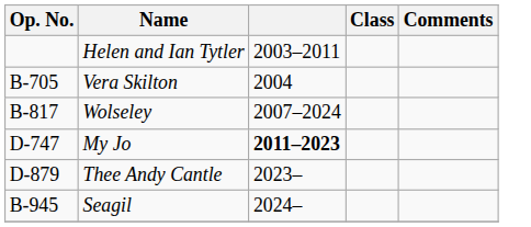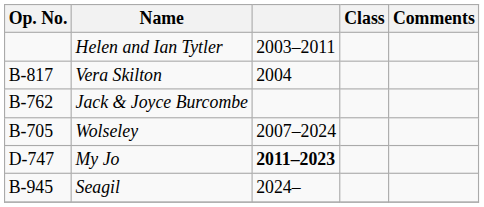 <table class="wikitable">
 <tr>
 <th>Op. No.</th>
 <th>Name</th>
 <th></th>
 <th>Class</th>
 <th>Comments</th>
 </tr>
 <tr>
 <td></td>
 <td><em>Helen and Ian Tytler</em></td>
 <td>2003–2011</td>
 <td></td>
 <td></td>
 </tr>
 <tr>
-<td>B-705</td>
+<td>B-817</td>
 <td><em>Vera Skilton</em></td>
 <td>2004</td>
 <td></td>
 <td></td>
 </tr>
 <tr>
-<td>B-817</td>
+<td>B-762</td>
+<td><em>Jack & Joyce Burcombe</em></td>
+<td></td>
+<td></td>
+<td></td>
+</tr>
+<tr>
+<td>B-705</td>
 <td><em>Wolseley</em></td>
 <td>2007–2024</td>
 <td></td>
 <td></td>
 </tr>
 <tr>
 <td>D-747</td>
 <td><em>My Jo</em></td>
 <td><strong>2011–2023</strong></td>
 <td></td>
 <td></td>
 </tr>
 <tr>
-<td>D-879</td>
-<td><em>Thee Andy Cantle</em></td>
-<td>2023–</td>
-<td></td>
-<td></td>
-</tr>
-<tr>
 <td>B-945</td>
 <td><em>Seagil</em></td>
 <td>2024–</td>
 <td></td>
 <td></td>
 </tr>
 <tr>
 </tr>
 </table>
